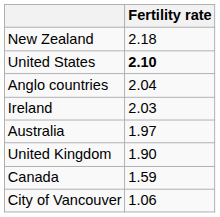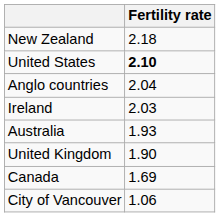 <table class="wikitable">
 <tr>
 <th></th>
 <th>Fertility rate</th>
 </tr>
 <tr>
 <td>New Zealand</td>
 <td>2.18</td>
 </tr>
 <tr>
 <td>United States</td>
 <td><strong>2.10</strong></td>
 </tr>
 <tr>
 <td>Anglo countries</td>
 <td>2.04</td>
 </tr>
 <tr>
 <td>Ireland</td>
 <td>2.03 </td>
 </tr>
 <tr>
 <td>Australia</td>
-<td>1.97</td>
+<td>1.93</td>
 </tr>
 <tr>
 <td>United Kingdom</td>
 <td>1.90 </td>
 </tr>
 <tr>
 <td>Canada</td>
-<td>1.59 </td>
+<td>1.69 </td>
 </tr>
 <tr>
 <td>City of Vancouver</td>
 <td>1.06 </td>
 </tr>
 </table>
